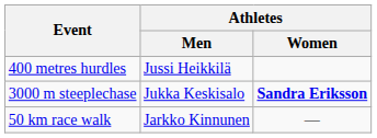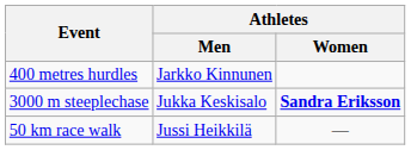 <table class=wikitable style="font-size:90%">
 <tr>
 <th rowspan=2>Event</th>
 <th colspan=2>Athletes</th>
 </tr>
 <tr>
 <th>Men</th>
 <th>Women</th>
 </tr>
 <tr>
 <td><a href='#'>400 metres hurdles</a></td>
-<td><a href='#'>Jussi Heikkilä</a></td>
+<td><a href='#'>Jarkko Kinnunen</a></td>
 <td></td>
 </tr>
 <tr>
 <td><a href='#'>3000 m steeplechase</a></td>
 <td><a href='#'>Jukka Keskisalo</a></td>
 <td><strong><a href='#'>Sandra Eriksson</a></strong></td>
 </tr>
 <tr>
 <td><a href='#'>50 km race walk</a></td>
-<td><a href='#'>Jarkko Kinnunen</a></td>
+<td><a href='#'>Jussi Heikkilä</a></td>
 <td align=center>—</td>
 </tr>
 </table>
